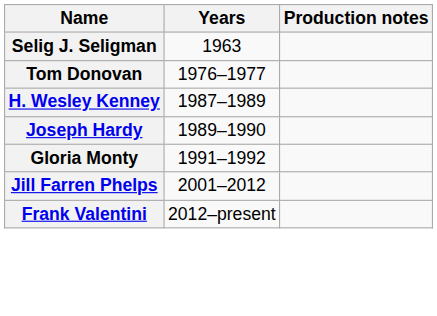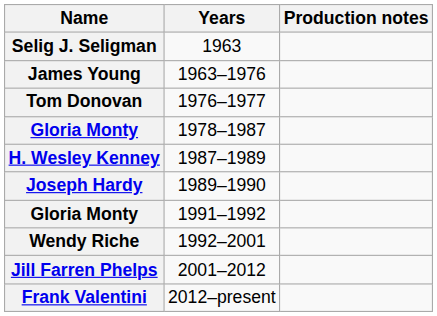 <table class="wikitable plainrowheaders" style="text-align:center;">
 <tr>
 <th scope="col">Name</th>
 <th scope="col">Years</th>
 <th scope="col">Production notes</th>
 </tr>
 <tr>
 <th scope="row" style="text-align:center;">Selig J. Seligman</th>
 <td>1963</td>
 <td></td>
 </tr>
 <tr>
+<th scope="row" style="text-align:center;">James Young</th>
+<td>1963–1976</td>
+<td></td>
+</tr>
+<tr>
 <th scope="row" style="text-align:center;">Tom Donovan</th>
 <td>1976–1977</td>
+<td></td>
+</tr>
+<tr>
+<th scope="row" style="text-align:center;"><a href='#'>Gloria Monty</a></th>
+<td>1978–1987</td>
 <td></td>
 </tr>
 <tr>
 <th scope="row" style="text-align:center;"><a href='#'>H. Wesley Kenney</a></th>
 <td>1987–1989</td>
 </tr>
 <tr>
 <th scope="row" style="text-align:center;"><a href='#'>Joseph Hardy</a></th>
 <td>1989–1990</td>
 <td></td>
 </tr>
 <tr>
 <th scope="row" style="text-align:center;">Gloria Monty</th>
 <td>1991–1992</td>
 <td></td>
 </tr>
 <tr>
+<th scope="row" style="text-align:center;">Wendy Riche</th>
+<td>1992–2001</td>
+<td></td>
+</tr>
+<tr>
 <th scope="row" style="text-align:center;"><a href='#'>Jill Farren Phelps</a></th>
 <td>2001–2012</td>
 <td></td>
 </tr>
 <tr>
 <th scope="row" style="text-align:center;"><a href='#'>Frank Valentini</a></th>
 <td>2012–present</td>
 </tr>
 </table>
